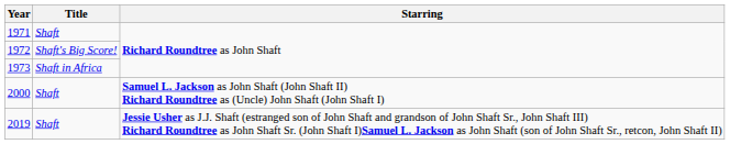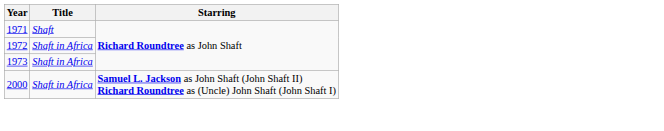 <table class="wikitable">
 <tr>
 <th>Year</th>
 <th>Title</th>
 <th>Starring</th>
 </tr>
 <tr>
 <td><a href='#'>1971</a></td>
 <td><em><a href='#'>Shaft</a></em></td>
 <td rowspan="3"><strong><a href='#'>Richard Roundtree</a></strong> as John Shaft</td>
 </tr>
 <tr>
 <td><a href='#'>1972</a></td>
-<td><em><a href='#'>Shaft's Big Score!</a></em></td>
+<td><em><a href='#'>Shaft in Africa</a></em></td>
 </tr>
 <tr>
 <td><a href='#'>1973</a></td>
 <td><em><a href='#'>Shaft in Africa</a></em></td>
 </tr>
 <tr>
 <td><a href='#'>2000</a></td>
-<td><em><a href='#'>Shaft</a></em></td>
+<td><em><a href='#'>Shaft in Africa</a></em></td>
 <td><strong><a href='#'>Samuel L. Jackson</a></strong> as John Shaft (John Shaft II)<br><strong><a href='#'>Richard Roundtree</a></strong> as (Uncle) John Shaft (John Shaft I)</td>
 </tr>
-<tr>
-<td><a href='#'>2019</a></td>
-<td><em><a href='#'>Shaft</a></em></td>
-<td><strong><a href='#'>Jessie Usher</a></strong> as J.J. Shaft (estranged son of John Shaft and grandson of John Shaft Sr., John Shaft III)<br><strong><a href='#'>Richard Roundtree</a></strong> as John Shaft Sr. (John Shaft I)<strong><a href='#'>Samuel L. Jackson</a></strong> as John Shaft (son of John Shaft Sr., retcon, John Shaft II)</td>
-</tr>
 </table>
